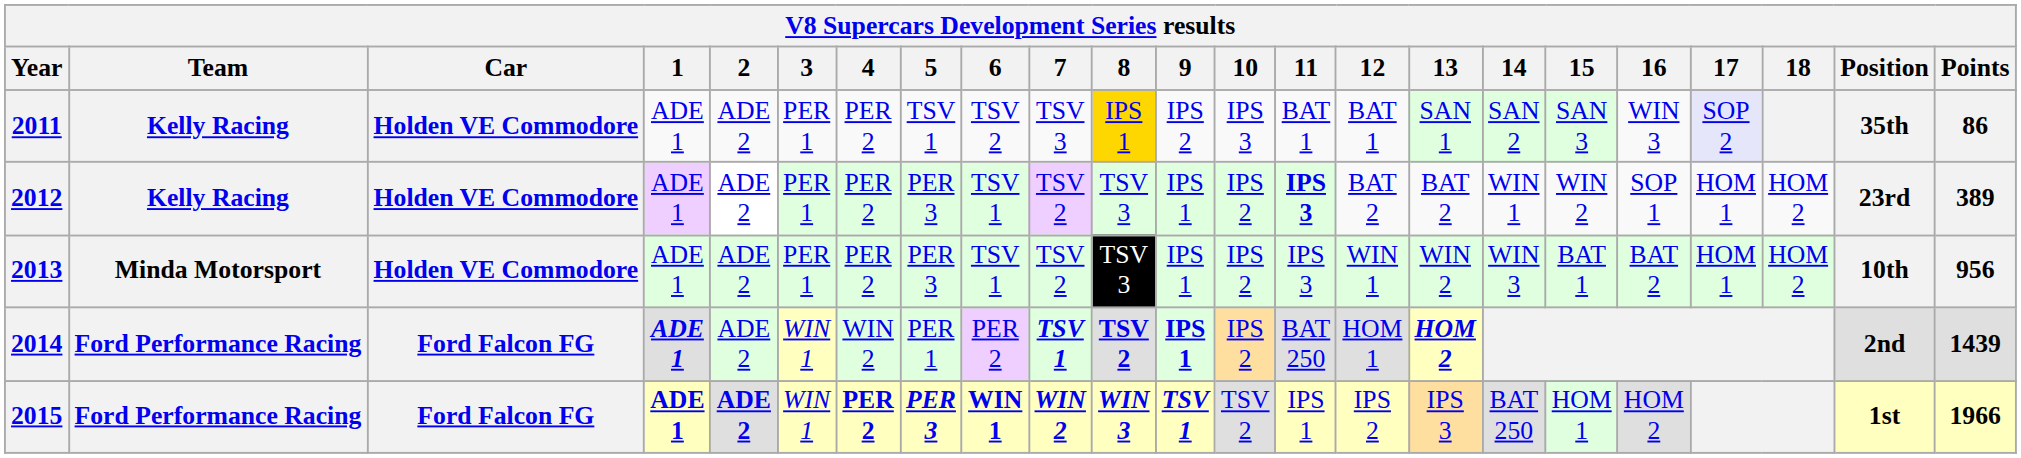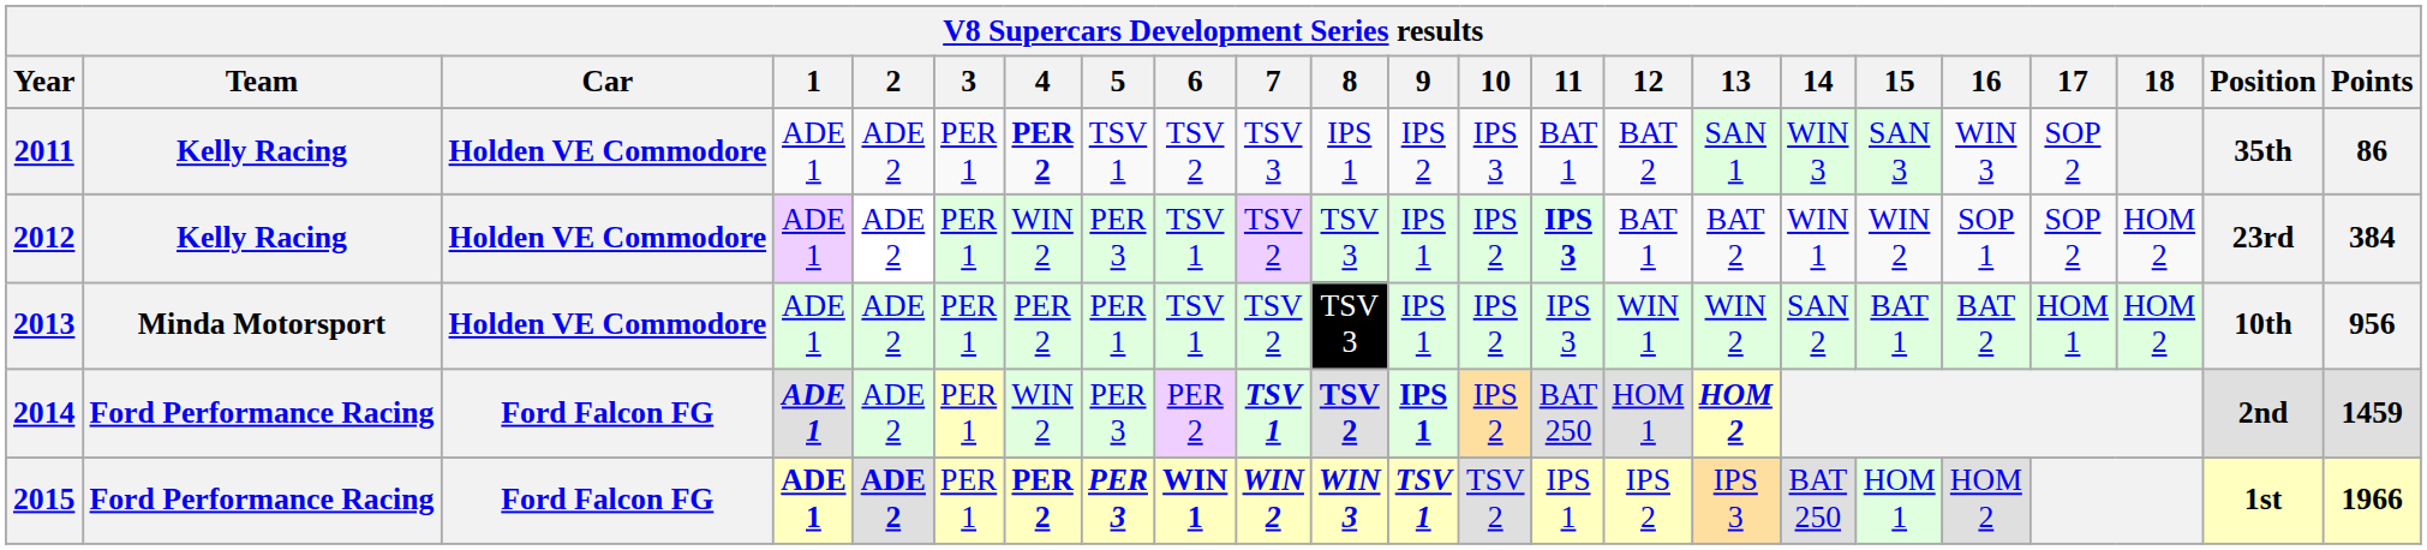 <table class="wikitable" style="text-align:center; font-size:85%">
 <tr>
 <th colspan=23><a href='#'>V8 Supercars Development Series</a> results</th>
 </tr>
 <tr>
 <th>Year</th>
 <th>Team</th>
 <th>Car</th>
 <th>1</th>
 <th>2</th>
 <th>3</th>
 <th>4</th>
 <th>5</th>
 <th>6</th>
 <th>7</th>
 <th>8</th>
 <th>9</th>
 <th>10</th>
 <th>11</th>
 <th>12</th>
 <th>13</th>
 <th>14</th>
 <th>15</th>
 <th>16</th>
 <th>17</th>
 <th>18</th>
 <th>Position</th>
 <th>Points</th>
 </tr>
 <tr>
 <th><a href='#'>2011</a></th>
 <th><a href='#'>Kelly Racing</a></th>
 <th><a href='#'>Holden VE Commodore</a></th>
 <td><a href='#'>ADE<br>1</a></td>
 <td><a href='#'>ADE<br>2</a></td>
 <td><a href='#'>PER<br>1</a></td>
-<td><a href='#'>PER<br>2</a></td>
+<td><strong><a href='#'>PER<br>2</a></strong></td>
 <td><a href='#'>TSV<br>1</a></td>
 <td><a href='#'>TSV<br>2</a></td>
 <td><a href='#'>TSV<br>3</a></td>
-<td style="background: gold;"><a href='#'>IPS<br>1</a></td>
+<td><a href='#'>IPS<br>1</a></td>
 <td><a href='#'>IPS<br>2</a></td>
 <td><a href='#'>IPS<br>3</a></td>
 <td><a href='#'>BAT<br>1</a></td>
-<td><a href='#'>BAT<br>1</a></td>
+<td><a href='#'>BAT<br>2</a></td>
 <td style=background:#dfffdf><a href='#'>SAN<br>1</a><br></td>
-<td style=background:#dfffdf><a href='#'>SAN<br>2</a><br></td>
+<td style=background:#dfffdf><a href='#'>WIN<br>3</a><br></td>
 <td style=background:#dfffdf><a href='#'>SAN<br>3</a><br></td>
 <td><a href='#'>WIN<br>3</a></td>
-<td style="background: lavender;"><a href='#'>SOP<br>2</a></td>
+<td><a href='#'>SOP<br>2</a></td>
 <th></th>
 <th>35th</th>
 <th>86</th>
 </tr>
 <tr>
 <th><a href='#'>2012</a></th>
 <th><a href='#'>Kelly Racing</a></th>
 <th><a href='#'>Holden VE Commodore</a></th>
 <td style=background:#efcfff><a href='#'>ADE<br>1</a><br></td>
 <td style=background:#ffffff><a href='#'>ADE<br>2</a><br></td>
 <td style=background:#dfffdf><a href='#'>PER<br>1</a><br></td>
-<td style=background:#dfffdf><a href='#'>PER<br>2</a><br></td>
+<td style=background:#dfffdf><a href='#'>WIN<br>2</a><br></td>
 <td style=background:#dfffdf><a href='#'>PER<br>3</a><br></td>
 <td style=background:#dfffdf><a href='#'>TSV<br>1</a><br></td>
 <td style=background:#efcfff><a href='#'>TSV<br>2</a><br></td>
 <td style=background:#dfffdf><a href='#'>TSV<br>3</a><br></td>
 <td style=background:#dfffdf><a href='#'>IPS<br>1</a><br></td>
 <td style=background:#dfffdf><a href='#'>IPS<br>2</a><br></td>
 <td style=background:#dfffdf><strong><a href='#'>IPS<br>3</a><br></strong></td>
-<td><a href='#'>BAT<br>2</a></td>
+<td><a href='#'>BAT<br>1</a></td>
 <td><a href='#'>BAT<br>2</a></td>
 <td><a href='#'>WIN<br>1</a></td>
 <td><a href='#'>WIN<br>2</a></td>
 <td><a href='#'>SOP<br>1</a></td>
-<td><a href='#'>HOM<br>1</a></td>
+<td><a href='#'>SOP<br>2</a></td>
 <td><a href='#'>HOM<br>2</a></td>
 <th>23rd</th>
-<th>389</th>
+<th>384</th>
 </tr>
 <tr>
 <th><a href='#'>2013</a></th>
 <th>Minda Motorsport</th>
 <th><a href='#'>Holden VE Commodore</a></th>
 <td style=background:#dfffdf><a href='#'>ADE<br>1</a><br></td>
 <td style=background:#dfffdf><a href='#'>ADE<br>2</a><br></td>
 <td style=background:#dfffdf><a href='#'>PER<br>1</a><br></td>
 <td style=background:#dfffdf><a href='#'>PER<br>2</a><br></td>
-<td style=background:#dfffdf><a href='#'>PER<br>3</a><br></td>
+<td style=background:#dfffdf><a href='#'>PER<br>1</a><br></td>
 <td style=background:#dfffdf><a href='#'>TSV<br>1</a><br></td>
 <td style=background:#dfffdf><a href='#'>TSV<br>2</a><br></td>
 <td style="background:#000000; color:white;">TSV<br>3<br></td>
 <td style=background:#dfffdf><a href='#'>IPS<br>1</a><br></td>
 <td style=background:#dfffdf><a href='#'>IPS<br>2</a><br></td>
 <td style=background:#dfffdf><a href='#'>IPS<br>3</a><br></td>
 <td style=background:#dfffdf><a href='#'>WIN<br>1</a><br></td>
 <td style=background:#dfffdf><a href='#'>WIN<br>2</a><br></td>
-<td style=background:#dfffdf><a href='#'>WIN<br>3</a><br></td>
+<td style=background:#dfffdf><a href='#'>SAN<br>2</a><br></td>
 <td style=background:#dfffdf><a href='#'>BAT<br>1</a><br></td>
 <td style=background:#dfffdf><a href='#'>BAT<br>2</a><br></td>
 <td style=background:#dfffdf><a href='#'>HOM<br>1</a><br></td>
 <td style=background:#dfffdf><a href='#'>HOM<br>2</a><br></td>
 <th>10th</th>
 <th>956</th>
 </tr>
 <tr>
 <th><a href='#'>2014</a></th>
 <th><a href='#'>Ford Performance Racing</a></th>
 <th><a href='#'>Ford Falcon FG</a></th>
 <td style=background:#dfdfdf><strong><em><a href='#'>ADE<br>1</a><br></em></strong></td>
 <td style=background:#dfffdf><a href='#'>ADE<br>2</a><br></td>
-<td style=background:#ffffbf><em><a href='#'>WIN<br>1</a><br></em></td>
+<td style=background:#ffffbf><a href='#'>PER<br>1</a><br></td>
 <td style=background:#dfffdf><a href='#'>WIN<br>2</a><br></td>
-<td style=background:#dfffdf><a href='#'>PER<br>1</a><br></td>
+<td style=background:#dfffdf><a href='#'>PER<br>3</a><br></td>
 <td style=background:#efcfff><a href='#'>PER<br>2</a><br></td>
 <td style=background:#dfffdf><strong><em><a href='#'>TSV<br>1</a><br></em></strong></td>
 <td style=background:#dfdfdf><strong><a href='#'>TSV<br>2</a><br></strong></td>
 <td style=background:#dfffdf><strong><a href='#'>IPS<br>1</a><br></strong></td>
 <td style=background:#ffdf9f><a href='#'>IPS<br>2</a><br></td>
 <td style=background:#dfdfdf><a href='#'>BAT<br>250</a><br></td>
 <td style=background:#dfdfdf><a href='#'>HOM<br>1</a><br></td>
 <td style=background:#ffffbf><strong><em><a href='#'>HOM<br>2</a><br></em></strong></td>
 <th colspan=5></th>
 <th style=background:#dfdfdf><strong>2nd</strong></th>
-<th style=background:#dfdfdf>1439</th>
+<th style=background:#dfdfdf>1459</th>
 </tr>
 <tr>
 <th><a href='#'>2015</a></th>
 <th><a href='#'>Ford Performance Racing</a></th>
 <th><a href='#'>Ford Falcon FG</a></th>
 <td style=background:#ffffbf><strong><a href='#'>ADE<br>1</a><br></strong></td>
 <td style=background:#dfdfdf><strong><a href='#'>ADE<br>2</a><br></strong></td>
-<td style=background:#ffffbf><em><a href='#'>WIN<br>1</a><br></em></td>
+<td style=background:#ffffbf><a href='#'>PER<br>1</a><br></td>
 <td style=background:#ffffbf><strong><a href='#'>PER<br>2</a><br></strong></td>
 <td style=background:#ffffbf><strong><em><a href='#'>PER<br>3</a><br></em></strong></td>
 <td style=background:#ffffbf><strong><a href='#'>WIN<br>1</a><br></strong></td>
 <td style=background:#ffffbf><strong><em><a href='#'>WIN<br>2</a><br></em></strong></td>
 <td style=background:#ffffbf><strong><em><a href='#'>WIN<br>3</a><br></em></strong></td>
 <td style=background:#ffffbf><strong><em><a href='#'>TSV<br>1</a><br></em></strong></td>
 <td style=background:#dfdfdf><a href='#'>TSV<br>2</a><br></td>
 <td style=background:#ffffbf><a href='#'>IPS<br>1</a><br></td>
 <td style=background:#ffffbf><a href='#'>IPS<br>2</a><br></td>
 <td style=background:#ffdf9f><a href='#'>IPS<br>3</a><br></td>
 <td style=background:#dfdfdf><a href='#'>BAT<br>250</a><br></td>
 <td style=background:#dfffdf><a href='#'>HOM<br>1</a><br></td>
 <td style=background:#dfdfdf><a href='#'>HOM<br>2</a><br></td>
 <th colspan=2></th>
 <th style=background:#ffffbf><strong>1st</strong></th>
 <th style=background:#ffffbf>1966</th>
 </tr>
 </table>
